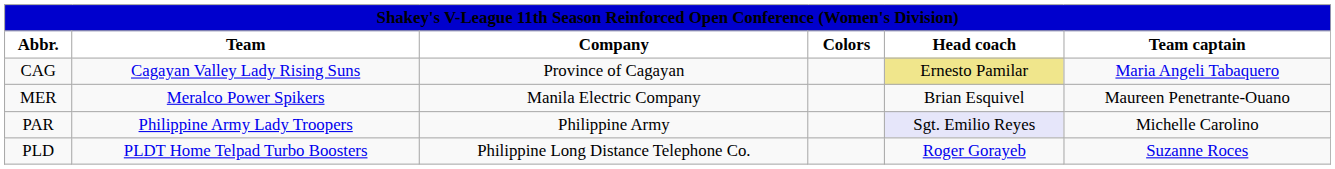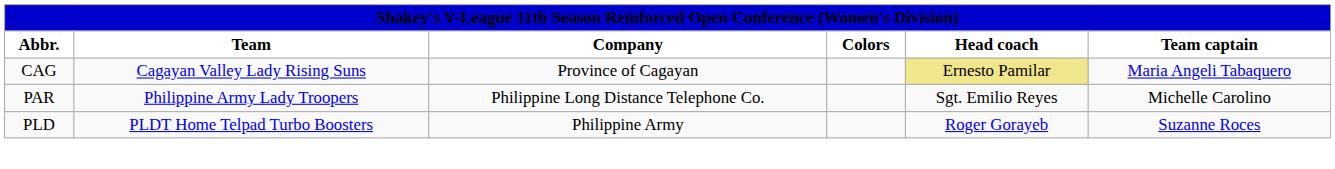 <table class="wikitable" style="width:100%; text-align:left">
 <tr>
 <th style=background:#0000CD colspan=6><span>Shakey's V-League 11th Season Reinforced Open Conference (Women's Division)</span></th>
 </tr>
 <tr>
 <th style="background:white">Abbr.</th>
 <th style="background:white">Team</th>
 <th style="background:white">Company</th>
 <th style="background:white">Colors</th>
 <th style="background:white">Head coach</th>
 <th style="background:white">Team captain</th>
 </tr>
 <tr>
 <td align=center>CAG</td>
 <td align=center><a href='#'>Cagayan Valley Lady Rising Suns</a></td>
 <td align=center>Province of Cagayan</td>
 <td align=center> </td>
 <td align=center style="background: khaki;"> Ernesto Pamilar</td>
 <td align=center><a href='#'>Maria Angeli Tabaquero</a></td>
 </tr>
 <tr>
-<td align=center>MER</td>
-<td align=center><a href='#'>Meralco Power Spikers</a></td>
-<td align=center>Manila Electric Company</td>
-<td align=center> </td>
-<td align=center> Brian Esquivel</td>
-<td align=center>Maureen Penetrante-Ouano</td>
-</tr>
-<tr>
 <td align=center>PAR</td>
 <td align=center><a href='#'>Philippine Army Lady Troopers</a></td>
-<td align=center>Philippine Army</td>
+<td align=center>Philippine Long Distance Telephone Co.</td>
 <td align=center> </td>
-<td align=center style="background: lavender;"> Sgt. Emilio Reyes</td>
+<td align=center> Sgt. Emilio Reyes</td>
 <td align=center>Michelle Carolino</td>
 </tr>
 <tr>
 <td align=center>PLD</td>
 <td align=center><a href='#'>PLDT Home Telpad Turbo Boosters</a></td>
-<td align=center>Philippine Long Distance Telephone Co.</td>
+<td align=center>Philippine Army</td>
 <td align=center> </td>
 <td align=center> <a href='#'>Roger Gorayeb</a></td>
 <td align=center><a href='#'>Suzanne Roces</a></td>
 </tr>
 </table>
